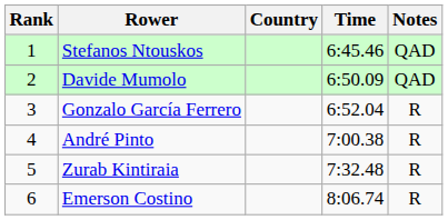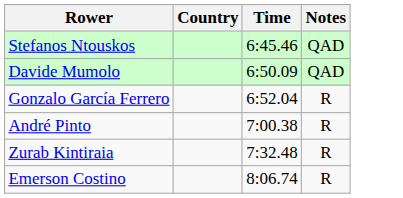 <table class="wikitable" style="text-align:center">
 <tr>
-<th>Rank</th>
 <th>Rower</th>
 <th>Country</th>
 <th>Time</th>
 <th>Notes</th>
 </tr>
 <tr bgcolor=ccffcc>
-<td>1</td>
 <td align="left"><a href='#'>Stefanos Ntouskos</a></td>
 <td align="left"></td>
 <td>6:45.46</td>
 <td>QAD</td>
 </tr>
 <tr bgcolor=ccffcc>
-<td>2</td>
 <td align="left"><a href='#'>Davide Mumolo</a></td>
 <td align="left"></td>
 <td>6:50.09</td>
 <td>QAD</td>
 </tr>
 <tr>
-<td>3</td>
 <td align="left"><a href='#'>Gonzalo García Ferrero</a></td>
 <td align="left"></td>
 <td>6:52.04</td>
 <td>R</td>
 </tr>
 <tr>
-<td>4</td>
 <td align="left"><a href='#'>André Pinto</a></td>
 <td align="left"></td>
 <td>7:00.38</td>
 <td>R</td>
 </tr>
 <tr>
-<td>5</td>
 <td align="left"><a href='#'>Zurab Kintiraia</a></td>
 <td align="left"></td>
 <td>7:32.48</td>
 <td>R</td>
 </tr>
 <tr>
-<td>6</td>
 <td align="left"><a href='#'>Emerson Costino</a></td>
 <td align="left"></td>
 <td>8:06.74</td>
 <td>R</td>
 </tr>
 </table>
